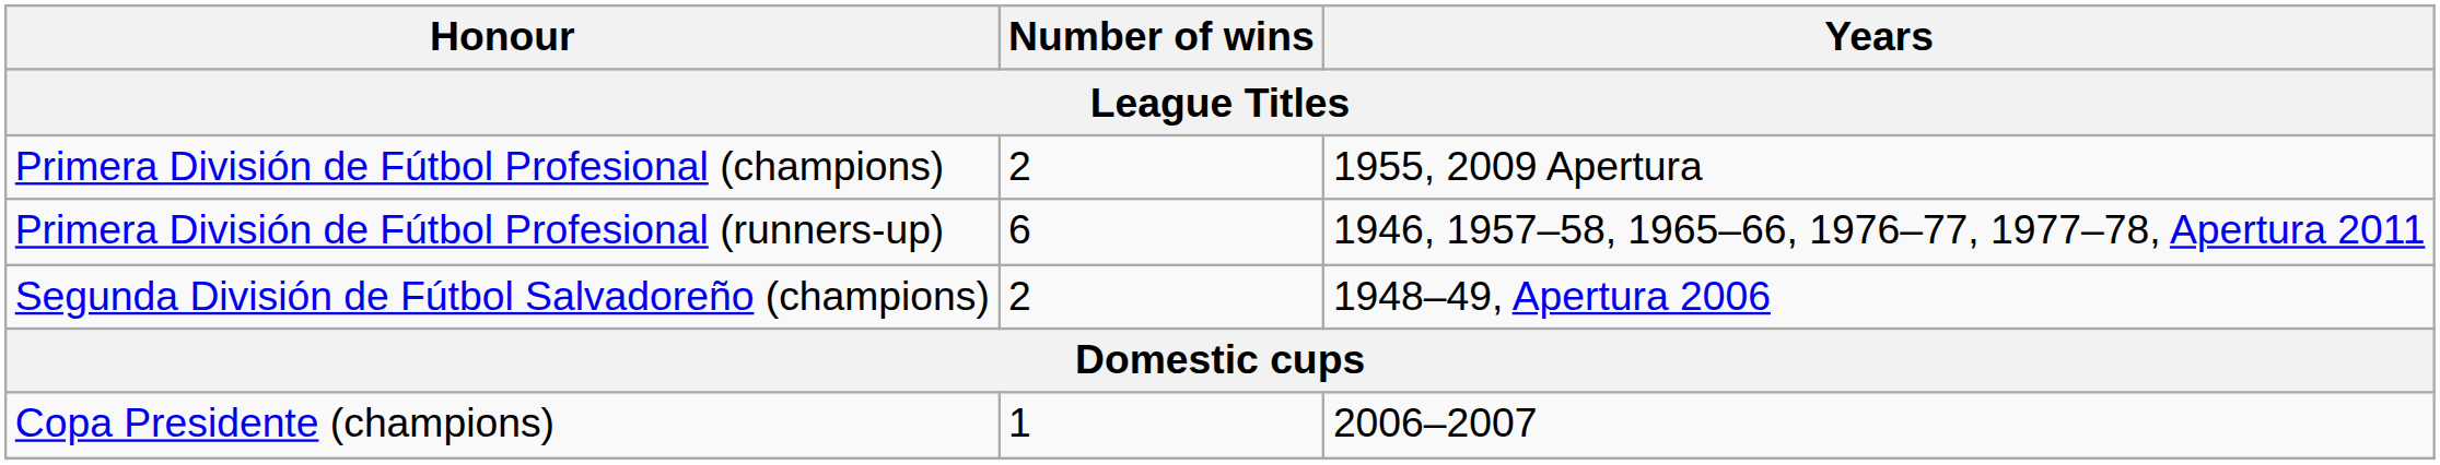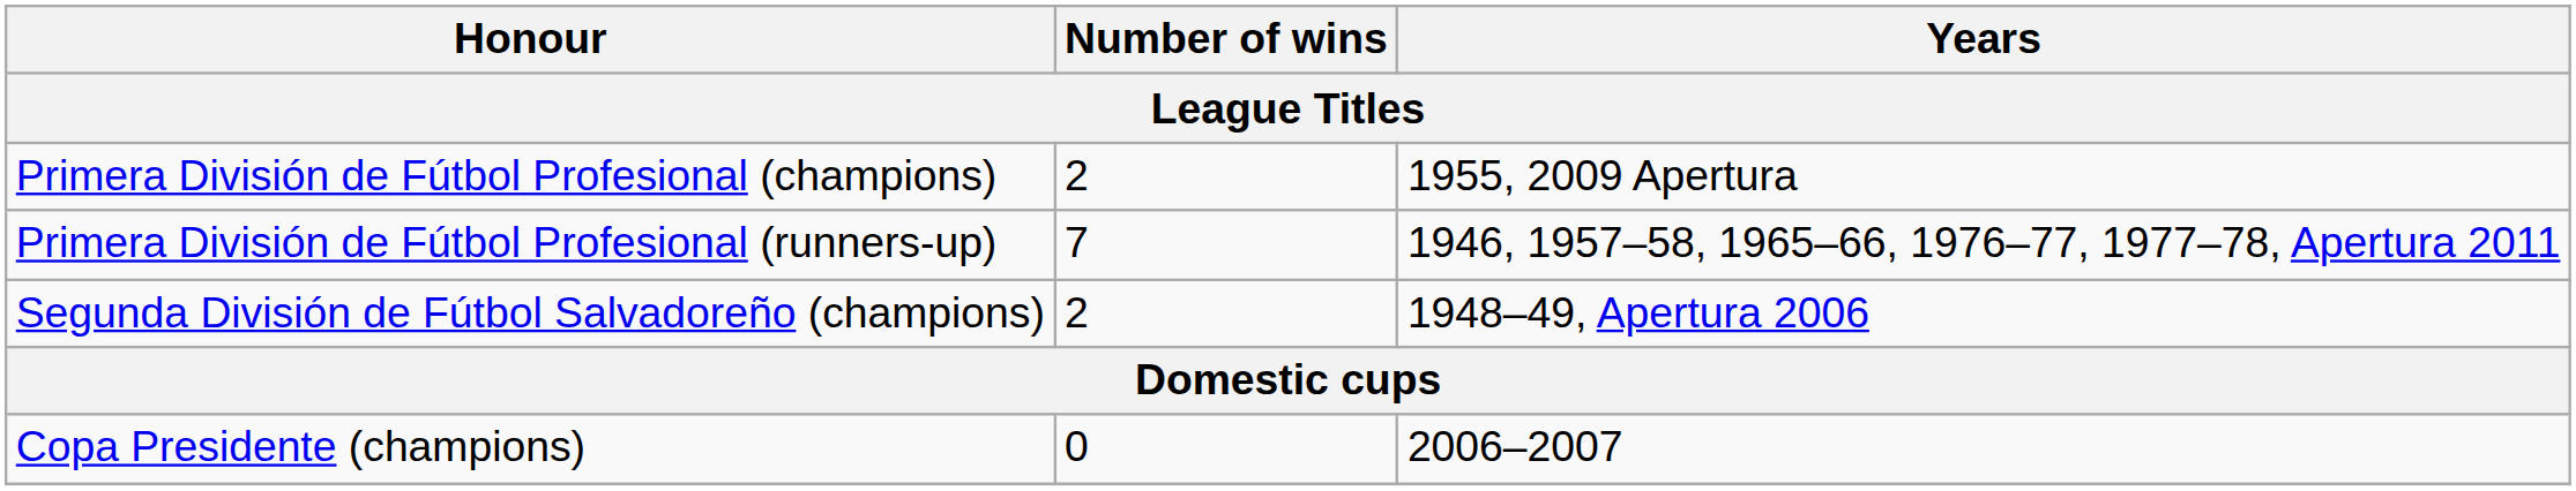 <table class="wikitable">
 <tr>
 <th>Honour</th>
 <th>Number of wins</th>
 <th>Years</th>
 </tr>
 <tr>
 <th colspan="3">League Titles</th>
 </tr>
 <tr>
 <td><a href='#'>Primera División de Fútbol Profesional</a> (champions)</td>
 <td>2</td>
 <td>1955, 2009 Apertura</td>
 </tr>
 <tr>
 <td><a href='#'>Primera División de Fútbol Profesional</a> (runners-up)</td>
-<td>6</td>
+<td>7</td>
 <td>1946, 1957–58, 1965–66, 1976–77, 1977–78, <a href='#'>Apertura 2011</a></td>
 </tr>
 <tr>
 <td><a href='#'>Segunda División de Fútbol Salvadoreño</a> (champions)</td>
 <td>2</td>
 <td>1948–49, <a href='#'>Apertura 2006</a></td>
 </tr>
 <tr>
 <th colspan="3">Domestic cups</th>
 </tr>
 <tr>
 <td><a href='#'>Copa Presidente</a> (champions)</td>
-<td>1</td>
+<td>0</td>
 <td>2006–2007</td>
 </tr>
 <tr>
 </tr>
 </table>
